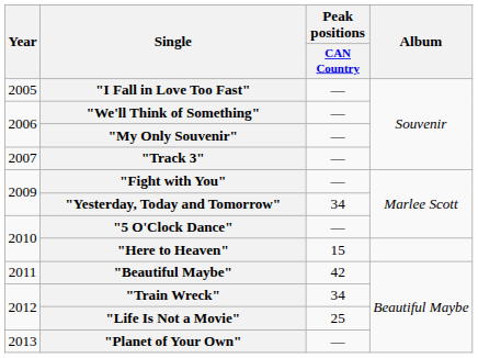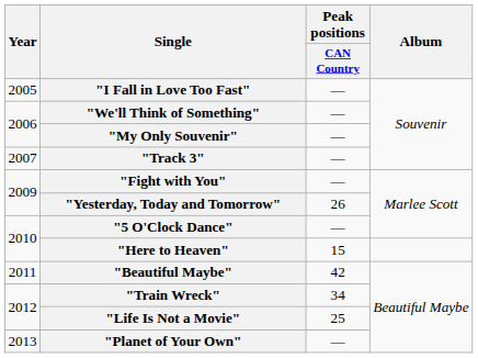 <table class="wikitable plainrowheaders" style="text-align:center;">
 <tr>
 <th rowspan="2">Year</th>
 <th rowspan="2" style="width:18em;">Single</th>
 <th>Peak positions</th>
 <th rowspan="2">Album</th>
 </tr>
 <tr style="font-size:smaller;">
 <th width="65"><a href='#'>CAN Country</a><br></th>
 </tr>
 <tr>
 <td>2005</td>
 <th scope="row">"I Fall in Love Too Fast"</th>
 <td>—</td>
 <td rowspan="4"><em>Souvenir</em></td>
 </tr>
 <tr>
 <td rowspan="2">2006</td>
 <th scope="row">"We'll Think of Something"</th>
 <td>—</td>
 </tr>
 <tr>
 <th scope="row">"My Only Souvenir"</th>
 <td>—</td>
 </tr>
 <tr>
 <td>2007</td>
 <th scope="row">"Track 3"</th>
 <td>—</td>
 </tr>
 <tr>
 <td rowspan="2">2009</td>
 <th scope="row">"Fight with You"</th>
 <td>—</td>
 <td rowspan="3"><em>Marlee Scott</em></td>
 </tr>
 <tr>
 <th scope="row">"Yesterday, Today and Tomorrow"</th>
-<td>34</td>
+<td>26</td>
 </tr>
 <tr>
 <td rowspan="2">2010</td>
 <th scope="row">"5 O'Clock Dance"</th>
 <td>—</td>
 </tr>
 <tr>
 <th scope="row">"Here to Heaven"</th>
 <td>15</td>
 <td></td>
 </tr>
 <tr>
 <td>2011</td>
 <th scope="row">"Beautiful Maybe"</th>
 <td>42</td>
 <td rowspan="4"><em>Beautiful Maybe</em></td>
 </tr>
 <tr>
 <td rowspan="2">2012</td>
 <th scope="row">"Train Wreck" </th>
 <td>34</td>
 </tr>
 <tr>
 <th scope="row">"Life Is Not a Movie"</th>
 <td>25</td>
 </tr>
 <tr>
 <td>2013</td>
 <th scope="row">"Planet of Your Own"</th>
 <td>—</td>
 </tr>
 </table>
